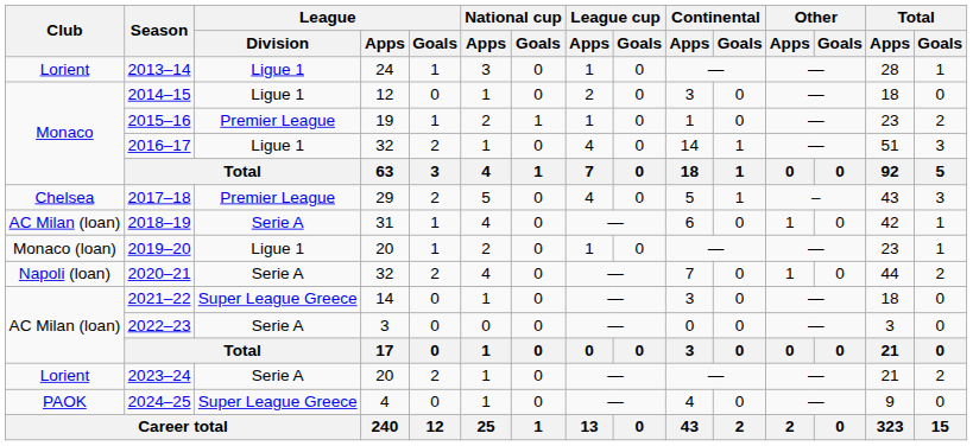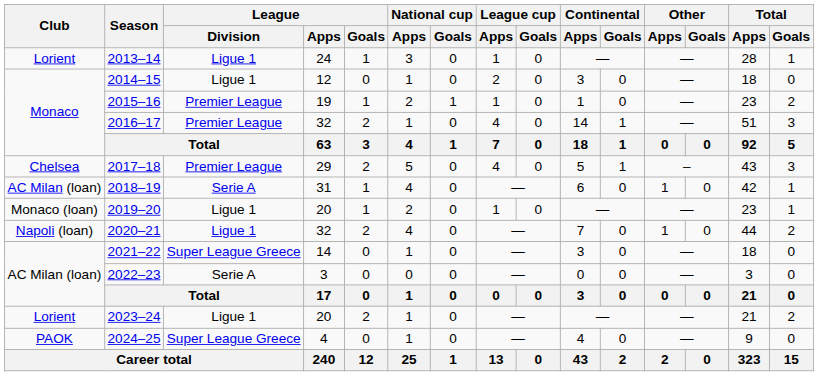 <table class=wikitable style=text-align:center>
 <tr>
 <th rowspan="2">Club</th>
 <th rowspan="2">Season</th>
 <th colspan="3">League</th>
 <th colspan="2">National cup</th>
 <th colspan="2">League cup</th>
 <th colspan="2">Continental</th>
 <th colspan="2">Other</th>
 <th colspan="2">Total</th>
 </tr>
 <tr>
 <th>Division</th>
 <th>Apps</th>
 <th>Goals</th>
 <th>Apps</th>
 <th>Goals</th>
 <th>Apps</th>
 <th>Goals</th>
 <th>Apps</th>
 <th>Goals</th>
 <th>Apps</th>
 <th>Goals</th>
 <th>Apps</th>
 <th>Goals</th>
 </tr>
 <tr>
 <td><a href='#'>Lorient</a></td>
 <td><a href='#'>2013–14</a></td>
 <td><a href='#'>Ligue 1</a></td>
 <td>24</td>
 <td>1</td>
 <td>3</td>
 <td>0</td>
 <td>1</td>
 <td>0</td>
 <td colspan="2">—</td>
 <td colspan="2">—</td>
 <td>28</td>
 <td>1</td>
 </tr>
 <tr>
 <td rowspan=4><a href='#'>Monaco</a></td>
 <td><a href='#'>2014–15</a></td>
 <td>Ligue 1</td>
 <td>12</td>
 <td>0</td>
 <td>1</td>
 <td>0</td>
 <td>2</td>
 <td>0</td>
 <td>3</td>
 <td>0</td>
 <td colspan="2">—</td>
 <td>18</td>
 <td>0</td>
 </tr>
 <tr>
 <td><a href='#'>2015–16</a></td>
 <td><a href='#'>Premier League</a></td>
 <td>19</td>
 <td>1</td>
 <td>2</td>
 <td>1</td>
 <td>1</td>
 <td>0</td>
 <td>1</td>
 <td>0</td>
 <td colspan="2">—</td>
 <td>23</td>
 <td>2</td>
 </tr>
 <tr>
 <td><a href='#'>2016–17</a></td>
-<td>Ligue 1</td>
+<td><a href='#'>Premier League</a></td>
 <td>32</td>
 <td>2</td>
 <td>1</td>
 <td>0</td>
 <td>4</td>
 <td>0</td>
 <td>14</td>
 <td>1</td>
 <td colspan="2">—</td>
 <td>51</td>
 <td>3</td>
 </tr>
 <tr>
 <th colspan="2">Total</th>
 <th>63</th>
 <th>3</th>
 <th>4</th>
 <th>1</th>
 <th>7</th>
 <th>0</th>
 <th>18</th>
 <th>1</th>
 <th>0</th>
 <th>0</th>
 <th>92</th>
 <th>5</th>
 </tr>
 <tr>
 <td><a href='#'>Chelsea</a></td>
 <td><a href='#'>2017–18</a></td>
 <td><a href='#'>Premier League</a></td>
 <td>29</td>
 <td>2</td>
 <td>5</td>
 <td>0</td>
 <td>4</td>
 <td>0</td>
 <td>5</td>
 <td>1</td>
 <td colspan="2">–</td>
 <td>43</td>
 <td>3</td>
 </tr>
 <tr>
 <td><a href='#'>AC Milan</a> (loan)</td>
 <td><a href='#'>2018–19</a></td>
 <td><a href='#'>Serie A</a></td>
 <td>31</td>
 <td>1</td>
 <td>4</td>
 <td>0</td>
 <td colspan="2">—</td>
 <td>6</td>
 <td>0</td>
 <td>1</td>
 <td>0</td>
 <td>42</td>
 <td>1</td>
 </tr>
 <tr>
 <td>Monaco (loan)</td>
 <td><a href='#'>2019–20</a></td>
 <td>Ligue 1</td>
 <td>20</td>
 <td>1</td>
 <td>2</td>
 <td>0</td>
 <td>1</td>
 <td>0</td>
 <td colspan="2">—</td>
 <td colspan="2">—</td>
 <td>23</td>
 <td>1</td>
 </tr>
 <tr>
 <td><a href='#'>Napoli</a> (loan)</td>
 <td><a href='#'>2020–21</a></td>
-<td>Serie A</td>
+<td><a href='#'>Ligue 1</a></td>
 <td>32</td>
 <td>2</td>
 <td>4</td>
 <td>0</td>
 <td colspan="2">—</td>
 <td>7</td>
 <td>0</td>
 <td>1</td>
 <td>0</td>
 <td>44</td>
 <td>2</td>
 </tr>
 <tr>
 <td rowspan="3">AC Milan (loan)</td>
 <td><a href='#'>2021–22</a></td>
 <td><a href='#'>Super League Greece</a></td>
 <td>14</td>
 <td>0</td>
 <td>1</td>
 <td>0</td>
 <td colspan="2">—</td>
 <td>3</td>
 <td>0</td>
 <td colspan="2">—</td>
 <td>18</td>
 <td>0</td>
 </tr>
 <tr>
 <td><a href='#'>2022–23</a></td>
 <td>Serie A</td>
 <td>3</td>
 <td>0</td>
 <td>0</td>
 <td>0</td>
 <td colspan="2">—</td>
 <td>0</td>
 <td>0</td>
 <td colspan="2">—</td>
 <td>3</td>
 <td>0</td>
 </tr>
 <tr>
 <th colspan="2">Total</th>
 <th>17</th>
 <th>0</th>
 <th>1</th>
 <th>0</th>
 <th>0</th>
 <th>0</th>
 <th>3</th>
 <th>0</th>
 <th>0</th>
 <th>0</th>
 <th>21</th>
 <th>0</th>
 </tr>
 <tr>
 <td><a href='#'>Lorient</a></td>
 <td><a href='#'>2023–24</a></td>
-<td>Serie A</td>
+<td>Ligue 1</td>
 <td>20</td>
 <td>2</td>
 <td>1</td>
 <td>0</td>
 <td colspan="2">—</td>
 <td colspan="2">—</td>
 <td colspan="2">—</td>
 <td>21</td>
 <td>2</td>
 </tr>
 <tr>
 <td><a href='#'>PAOK</a></td>
 <td><a href='#'>2024–25</a></td>
 <td><a href='#'>Super League Greece</a></td>
 <td>4</td>
 <td>0</td>
 <td>1</td>
 <td>0</td>
 <td colspan="2">—</td>
 <td>4</td>
 <td>0</td>
 <td colspan="2">—</td>
 <td>9</td>
 <td>0</td>
 </tr>
 <tr>
 <th colspan="3">Career total</th>
 <th>240</th>
 <th>12</th>
 <th>25</th>
 <th>1</th>
 <th>13</th>
 <th>0</th>
 <th>43</th>
 <th>2</th>
 <th>2</th>
 <th>0</th>
 <th>323</th>
 <th>15</th>
 </tr>
 </table>
